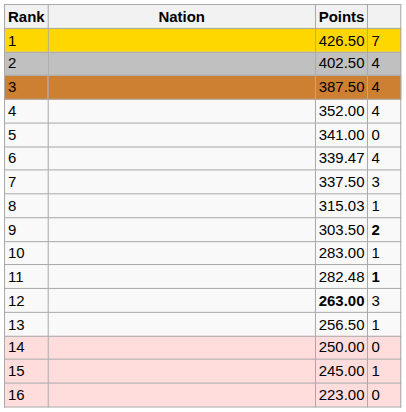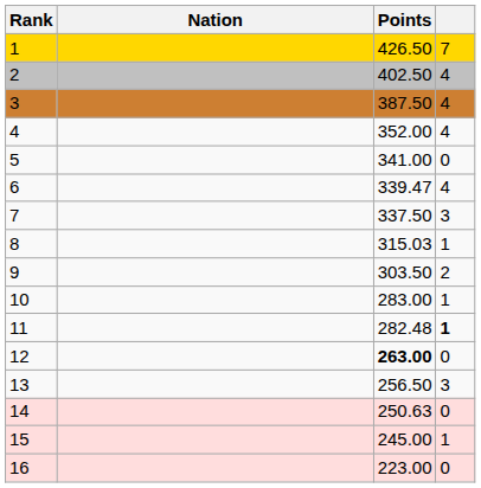 <table class="wikitable" style="text-align: left; font-size:90%">
 <tr>
 <th width="25">Rank</th>
 <th width="250">Nation</th>
 <th width="25">Points</th>
 <th width="25"></th>
 </tr>
 <tr valign="top" bgcolor="gold">
 <td align="left">1</td>
 <td><strong></strong></td>
 <td>426.50</td>
 <td>7</td>
 </tr>
 <tr bgcolor="silver">
 <td align="left">2</td>
 <td><strong></strong></td>
 <td>402.50</td>
 <td>4</td>
 </tr>
 <tr bgcolor=#CD7F32>
 <td align="left">3</td>
 <td><strong></strong></td>
 <td>387.50</td>
 <td>4</td>
 </tr>
 <tr>
 <td align="left">4</td>
 <td></td>
 <td>352.00</td>
 <td>4</td>
 </tr>
 <tr>
 <td align="left">5</td>
 <td></td>
 <td>341.00</td>
 <td>0</td>
 </tr>
 <tr>
 <td align="left">6</td>
 <td></td>
 <td>339.47</td>
 <td>4</td>
 </tr>
 <tr>
 <td align="left">7</td>
 <td></td>
 <td>337.50</td>
 <td>3</td>
 </tr>
 <tr>
 <td align="left">8</td>
 <td></td>
 <td>315.03</td>
 <td>1</td>
 </tr>
 <tr>
 <td align="left">9</td>
 <td></td>
 <td>303.50</td>
-<td><strong>2</strong></td>
+<td>2</td>
 </tr>
 <tr>
 <td align="left">10</td>
 <td></td>
 <td>283.00</td>
 <td>1</td>
 </tr>
 <tr>
 <td align="left">11</td>
 <td></td>
 <td>282.48</td>
 <td><strong>1</strong></td>
 </tr>
 <tr>
 <td align="left">12</td>
 <td></td>
 <td><strong>263.00</strong></td>
-<td>3</td>
+<td>0</td>
 </tr>
 <tr>
 <td align="left">13</td>
 <td></td>
 <td>256.50</td>
-<td>1</td>
+<td>3</td>
 </tr>
 <tr bgcolor=#ffdddd>
 <td align="left">14</td>
 <td></td>
-<td>250.00</td>
+<td>250.63</td>
 <td>0</td>
 </tr>
 <tr bgcolor=#ffdddd>
 <td align="left">15</td>
 <td></td>
 <td>245.00</td>
 <td>1</td>
 </tr>
 <tr bgcolor=#ffdddd>
 <td align="left">16</td>
 <td></td>
 <td>223.00</td>
 <td>0</td>
 </tr>
 </table>
